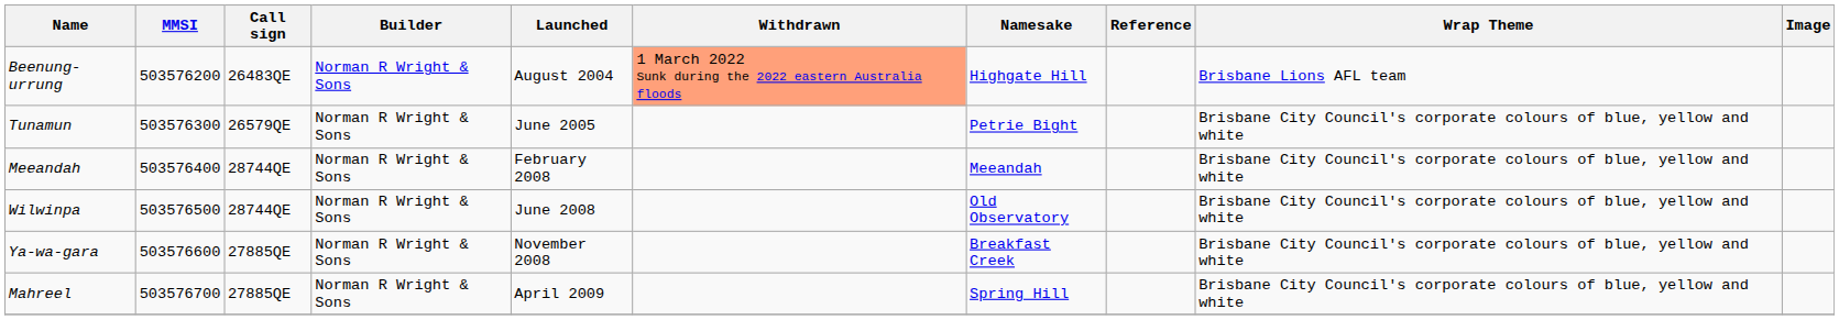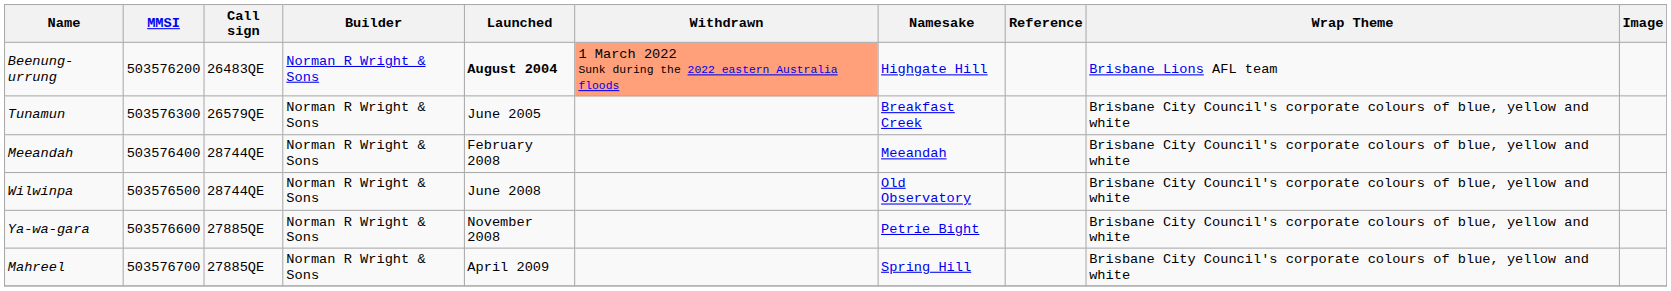 <table class="wikitable sortable" style="width: 100%">
 <tr>
 <th>Name</th>
 <th><a href='#'>MMSI</a></th>
 <th>Call sign</th>
 <th>Builder</th>
 <th>Launched</th>
 <th>Withdrawn</th>
 <th>Namesake</th>
 <th>Reference</th>
 <th>Wrap Theme</th>
 <th>Image</th>
 </tr>
 <tr>
 <td><em>Beenung-urrung</em></td>
 <td>503576200</td>
 <td>26483QE</td>
 <td><a href='#'>Norman R Wright & Sons</a></td>
-<td>August 2004</td>
+<td><strong>August 2004</strong></td>
 <td style="background: lightsalmon;">1 March 2022<br><small>Sunk during the <a href='#'>2022 eastern Australia floods</a></small></td>
 <td><a href='#'>Highgate Hill</a></td>
 <td></td>
 <td><a href='#'>Brisbane Lions</a> AFL team</td>
 <td></td>
 </tr>
 <tr>
 <td><em>Tunamun</em></td>
 <td>503576300</td>
 <td>26579QE</td>
 <td>Norman R Wright & Sons</td>
 <td>June 2005</td>
 <td></td>
-<td><a href='#'>Petrie Bight</a></td>
+<td><a href='#'>Breakfast Creek</a></td>
 <td></td>
 <td>Brisbane City Council's corporate colours of blue, yellow and white</td>
 <td></td>
 </tr>
 <tr>
 <td><em>Meeandah</em></td>
 <td>503576400</td>
 <td>28744QE</td>
 <td>Norman R Wright & Sons</td>
 <td>February 2008</td>
 <td></td>
 <td><a href='#'>Meeandah</a></td>
 <td></td>
 <td>Brisbane City Council's corporate colours of blue, yellow and white</td>
 <td></td>
 </tr>
 <tr>
 <td><em>Wilwinpa</em></td>
 <td>503576500</td>
 <td>28744QE</td>
 <td>Norman R Wright & Sons</td>
 <td>June 2008</td>
 <td></td>
 <td><a href='#'>Old Observatory</a></td>
 <td></td>
 <td>Brisbane City Council's corporate colours of blue, yellow and white</td>
 <td></td>
 </tr>
 <tr>
 <td><em>Ya-wa-gara</em></td>
 <td>503576600</td>
 <td>27885QE</td>
 <td>Norman R Wright & Sons</td>
 <td>November 2008</td>
 <td></td>
-<td><a href='#'>Breakfast Creek</a></td>
+<td><a href='#'>Petrie Bight</a></td>
 <td></td>
 <td>Brisbane City Council's corporate colours of blue, yellow and white</td>
 <td></td>
 </tr>
 <tr>
 <td><em>Mahreel</em></td>
 <td>503576700</td>
 <td>27885QE</td>
 <td>Norman R Wright & Sons</td>
 <td>April 2009</td>
 <td></td>
 <td><a href='#'>Spring Hill</a></td>
 <td></td>
 <td>Brisbane City Council's corporate colours of blue, yellow and white</td>
 <td></td>
 </tr>
 <tr>
 </tr>
 </table>
